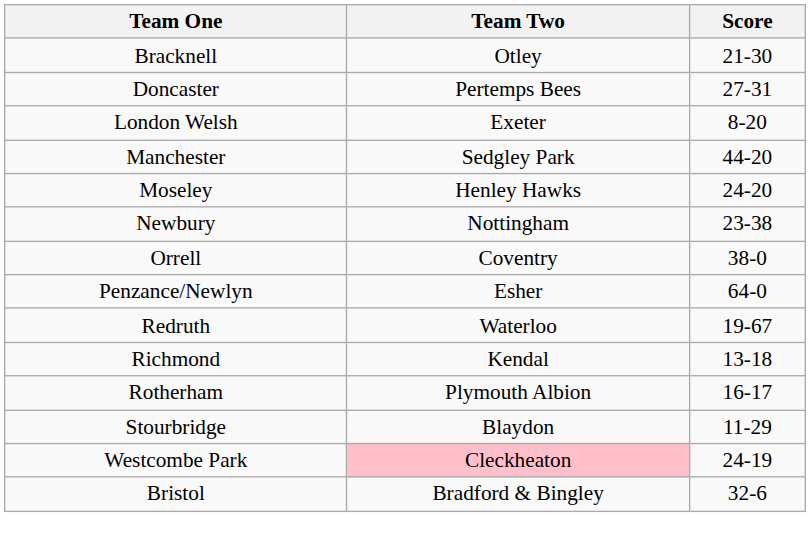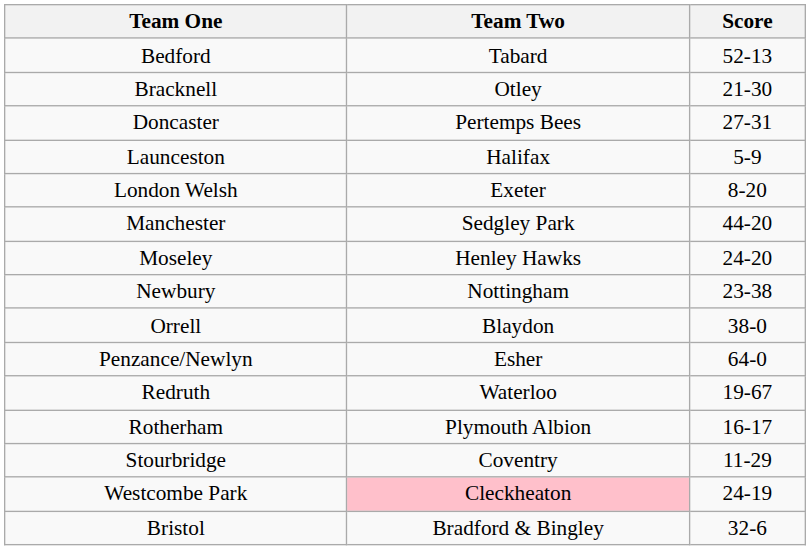 <table class="wikitable" style="text-align: center">
 <tr>
 <th width=250>Team One</th>
 <th width=250>Team Two</th>
 <th width=80>Score</th>
+</tr>
+<tr>
+<td>Bedford</td>
+<td>Tabard</td>
+<td>52-13</td>
 </tr>
 <tr>
 <td>Bracknell</td>
 <td>Otley</td>
 <td>21-30</td>
 </tr>
 <tr>
 <td>Doncaster</td>
 <td>Pertemps Bees</td>
 <td>27-31</td>
+</tr>
+<tr>
+<td>Launceston</td>
+<td>Halifax</td>
+<td>5-9</td>
 </tr>
 <tr>
 <td>London Welsh</td>
 <td>Exeter</td>
 <td>8-20</td>
 </tr>
 <tr>
 <td>Manchester</td>
 <td>Sedgley Park</td>
 <td>44-20</td>
 </tr>
 <tr>
 <td>Moseley</td>
 <td>Henley Hawks</td>
 <td>24-20</td>
 </tr>
 <tr>
 <td>Newbury</td>
 <td>Nottingham</td>
 <td>23-38</td>
 </tr>
 <tr>
 <td>Orrell</td>
-<td>Coventry</td>
+<td>Blaydon</td>
 <td>38-0</td>
 </tr>
 <tr>
 <td>Penzance/Newlyn</td>
 <td>Esher</td>
 <td>64-0</td>
 </tr>
 <tr>
 <td>Redruth</td>
 <td>Waterloo</td>
 <td>19-67</td>
 </tr>
 <tr>
-<td>Richmond</td>
-<td>Kendal</td>
-<td>13-18</td>
-</tr>
-<tr>
 <td>Rotherham</td>
 <td>Plymouth Albion</td>
 <td>16-17</td>
 </tr>
 <tr>
 <td>Stourbridge</td>
-<td>Blaydon</td>
+<td>Coventry</td>
 <td>11-29</td>
 </tr>
 <tr>
 <td>Westcombe Park</td>
 <td style="background: pink;">Cleckheaton</td>
 <td>24-19</td>
 </tr>
 <tr>
 <td>Bristol</td>
 <td>Bradford & Bingley</td>
 <td>32-6</td>
 </tr>
 </table>
